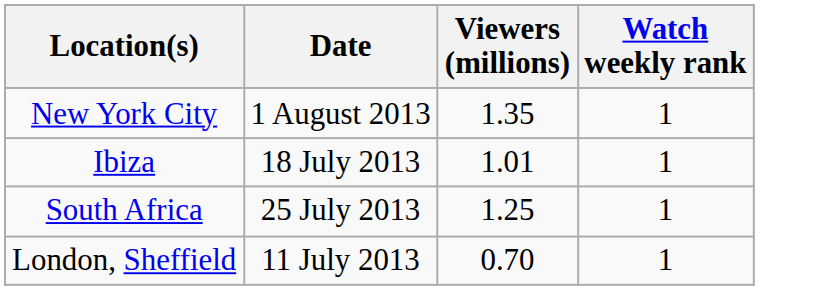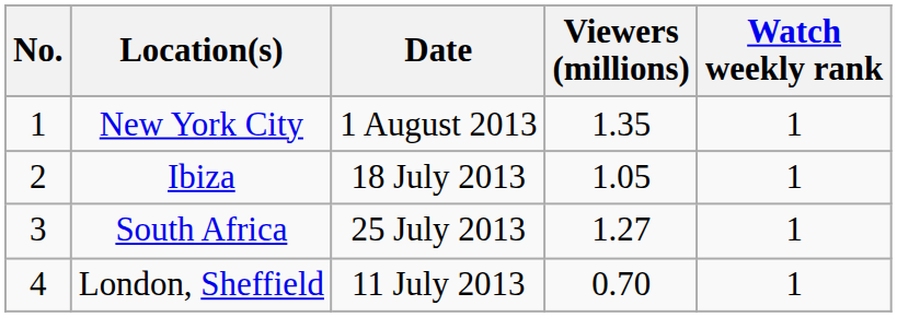 <table class="wikitable sortable" style="text-align:center;">
 <tr>
+<th>No.</th>
 <th>Location(s)</th>
 <th>Date</th>
 <th>Viewers<br>(millions)</th>
 <th><a href='#'>Watch</a><br>weekly rank</th>
 </tr>
 <tr>
+<td>1</td>
 <td><a href='#'>New York City</a></td>
 <td>1 August 2013</td>
 <td>1.35</td>
 <td>1</td>
 </tr>
 <tr>
+<td>2</td>
 <td><a href='#'>Ibiza</a></td>
 <td>18 July 2013</td>
-<td>1.01</td>
+<td>1.05</td>
 <td>1</td>
 </tr>
 <tr>
+<td>3</td>
 <td><a href='#'>South Africa</a></td>
 <td>25 July 2013</td>
-<td>1.25</td>
+<td>1.27</td>
 <td>1</td>
 </tr>
 <tr>
+<td>4</td>
 <td>London, <a href='#'>Sheffield</a></td>
 <td>11 July 2013</td>
 <td>0.70</td>
 <td>1</td>
 </tr>
 </table>
